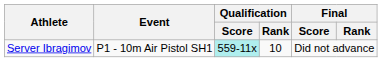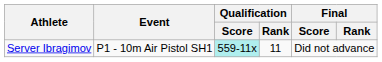 <table class="wikitable" style="text-align:center; font-size:90%">
 <tr>
 <th rowspan="2">Athlete</th>
 <th rowspan="2">Event</th>
 <th colspan="2">Qualification</th>
 <th colspan="2">Final</th>
 </tr>
 <tr>
 <th>Score</th>
 <th>Rank</th>
 <th>Score</th>
 <th>Rank</th>
 </tr>
 <tr>
 <td><a href='#'>Server Ibragimov</a></td>
 <td>P1 - 10m Air Pistol SH1</td>
 <td style="background: paleturquoise;">559-11x</td>
-<td>10</td>
+<td>11</td>
 <td colspan="2">Did not advance</td>
 </tr>
 </table>
